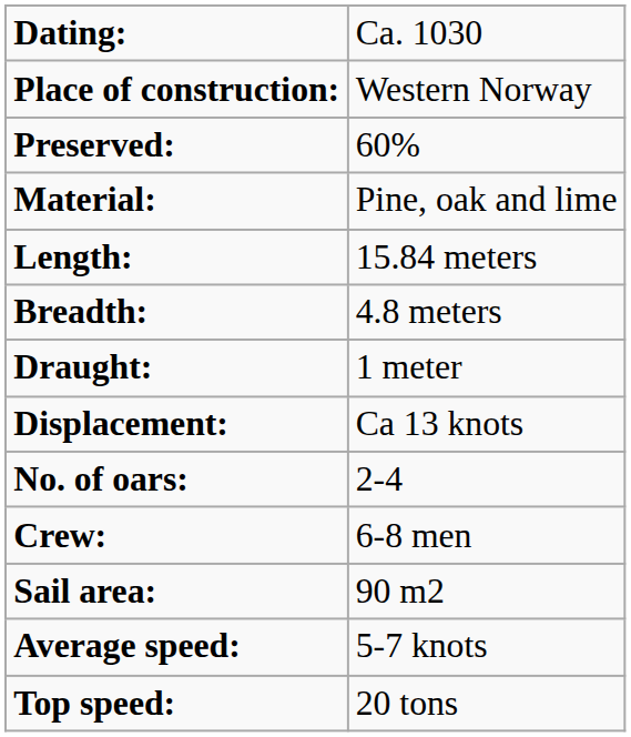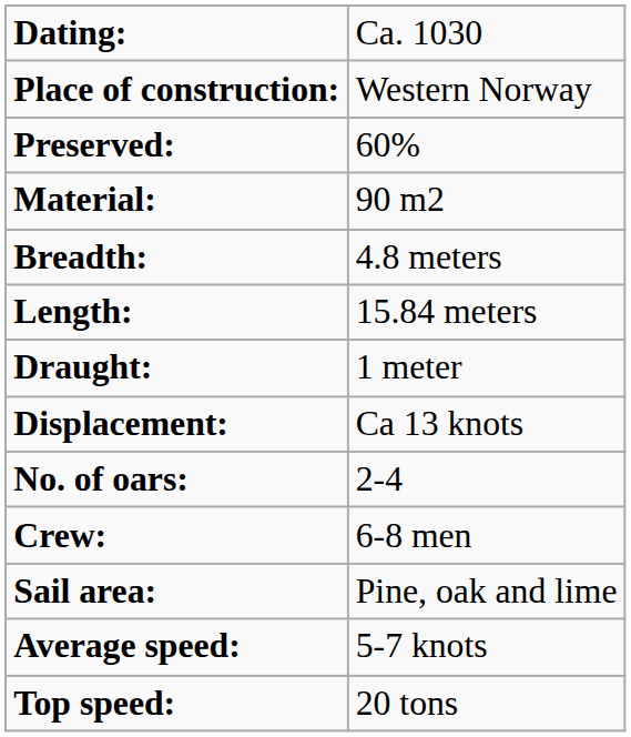 <table class="wikitable">
 <tr>
 <td><strong>Dating:</strong></td>
 <td>Ca. 1030</td>
 </tr>
 <tr>
 <td><strong>Place of construction:</strong></td>
 <td>Western Norway</td>
 </tr>
 <tr>
 <td><strong>Preserved:</strong></td>
 <td>60%</td>
 </tr>
 <tr>
 <td><strong>Material:</strong></td>
-<td>Pine, oak and lime</td>
+<td>90 m2</td>
+</tr>
+<tr>
+<td><strong>Breadth:</strong></td>
+<td>4.8 meters</td>
 </tr>
 <tr>
 <td><strong>Length:</strong></td>
 <td>15.84 meters</td>
-</tr>
-<tr>
-<td><strong>Breadth:</strong></td>
-<td>4.8 meters</td>
 </tr>
 <tr>
 <td><strong>Draught:</strong></td>
 <td>1 meter</td>
 </tr>
 <tr>
 <td><strong>Displacement:</strong></td>
 <td>Ca 13 knots</td>
 </tr>
 <tr>
 <td><strong>No.  of oars:</strong></td>
 <td>2-4</td>
 </tr>
 <tr>
 <td><strong>Crew:</strong></td>
 <td>6-8 men</td>
 </tr>
 <tr>
 <td><strong>Sail  area:</strong></td>
-<td>90 m2</td>
+<td>Pine, oak and lime</td>
 </tr>
 <tr>
 <td><strong>Average speed:</strong></td>
 <td>5-7 knots</td>
 </tr>
 <tr>
 <td><strong>Top speed:</strong></td>
 <td>20 tons</td>
 </tr>
 </table>
